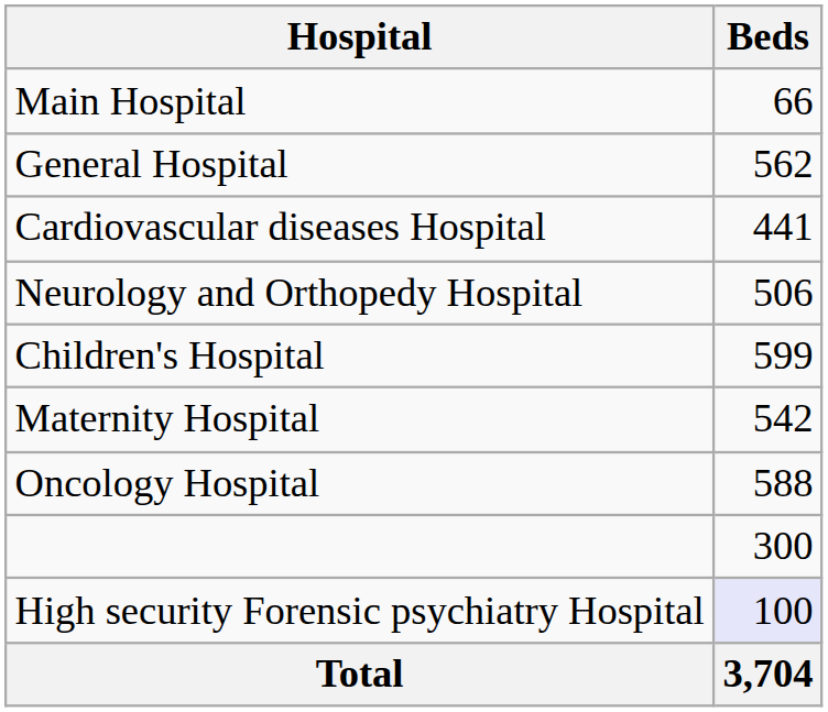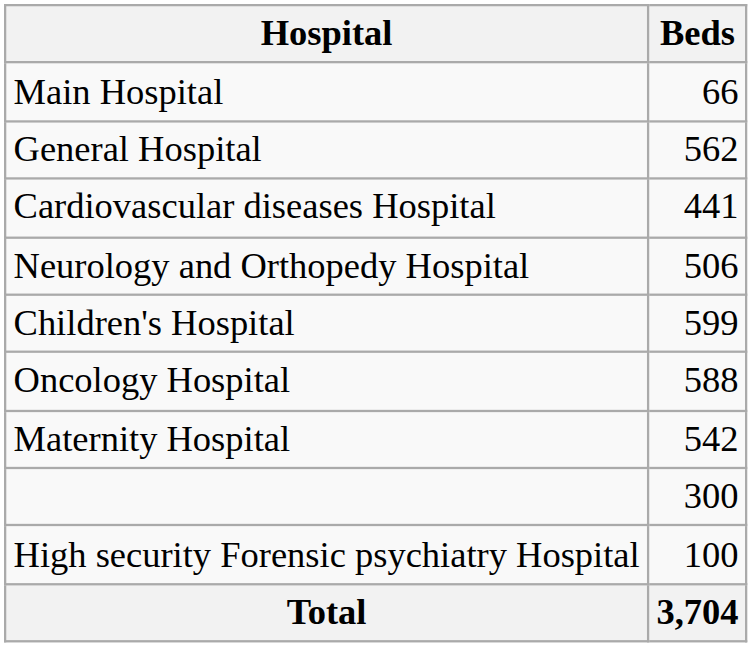 <table class=wikitable>
 <tr>
 <th>Hospital</th>
 <th>Beds</th>
 </tr>
 <tr>
 <td>Main Hospital</td>
 <td align=right>66</td>
 </tr>
 <tr>
 <td>General Hospital</td>
 <td align=right>562</td>
 </tr>
 <tr>
 <td>Cardiovascular diseases Hospital</td>
 <td align=right>441</td>
 </tr>
 <tr>
 <td>Neurology and Orthopedy Hospital</td>
 <td align=right>506</td>
 </tr>
 <tr>
 <td>Children's Hospital</td>
 <td align=right>599</td>
 </tr>
 <tr>
+<td>Oncology Hospital</td>
+<td align=right>588</td>
+</tr>
+<tr>
 <td>Maternity Hospital</td>
 <td align=right>542</td>
-</tr>
-<tr>
-<td>Oncology Hospital</td>
-<td align=right>588</td>
 </tr>
 <tr>
 <td></td>
 <td align=right>300</td>
 </tr>
 <tr>
 <td>High security Forensic psychiatry Hospital</td>
-<td align=right style="background: lavender;">100</td>
+<td align=right>100</td>
 </tr>
 <tr>
 <th>Total</th>
 <th>3,704</th>
 </tr>
 </table>
